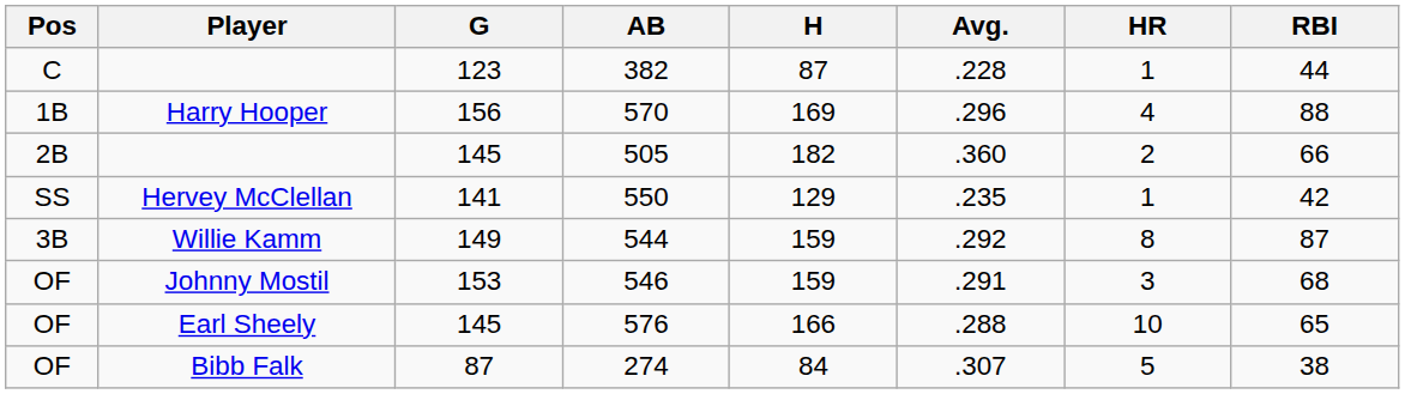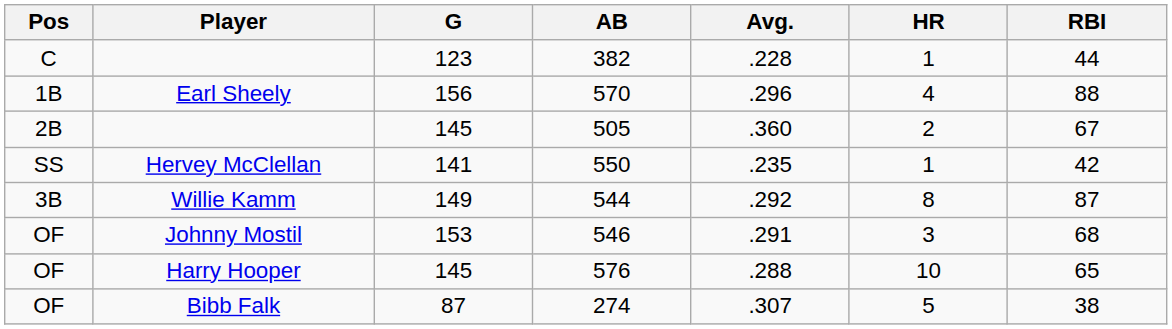 <table class="wikitable sortable">
 <tr>
 <th bgcolor="#DDDDFF" width="5%">Pos</th>
 <th bgcolor="#DDDDFF" width="16%">Player</th>
 <th bgcolor="#DDDDFF" width="9%">G</th>
 <th bgcolor="#DDDDFF" width="9%">AB</th>
-<th bgcolor="#DDDDFF" width="9%">H</th>
 <th bgcolor="#DDDDFF" width="9%">Avg.</th>
 <th bgcolor="#DDDDFF" width="9%">HR</th>
 <th bgcolor="#DDDDFF" width="9%">RBI</th>
 </tr>
 <tr align="center">
 <td>C</td>
 <td></td>
 <td>123</td>
 <td>382</td>
-<td>87</td>
 <td>.228</td>
 <td>1</td>
 <td>44</td>
 </tr>
 <tr align="center">
 <td>1B</td>
-<td><a href='#'>Harry Hooper</a></td>
+<td><a href='#'>Earl Sheely</a></td>
 <td>156</td>
 <td>570</td>
-<td>169</td>
 <td>.296</td>
 <td>4</td>
 <td>88</td>
 </tr>
 <tr align=center>
 <td>2B</td>
 <td></td>
 <td>145</td>
 <td>505</td>
-<td>182</td>
 <td>.360</td>
 <td>2</td>
-<td>66</td>
+<td>67</td>
 </tr>
 <tr align="center">
 <td>SS</td>
 <td><a href='#'>Hervey McClellan</a></td>
 <td>141</td>
 <td>550</td>
-<td>129</td>
 <td>.235</td>
 <td>1</td>
 <td>42</td>
 </tr>
 <tr align=center>
 <td>3B</td>
 <td><a href='#'>Willie Kamm</a></td>
 <td>149</td>
 <td>544</td>
-<td>159</td>
 <td>.292</td>
 <td>8</td>
 <td>87</td>
 </tr>
 <tr align=center>
 <td>OF</td>
 <td><a href='#'>Johnny Mostil</a></td>
 <td>153</td>
 <td>546</td>
-<td>159</td>
 <td>.291</td>
 <td>3</td>
 <td>68</td>
 </tr>
 <tr align=center>
 <td>OF</td>
-<td><a href='#'>Earl Sheely</a></td>
+<td><a href='#'>Harry Hooper</a></td>
 <td>145</td>
 <td>576</td>
-<td>166</td>
 <td>.288</td>
 <td>10</td>
 <td>65</td>
 </tr>
 <tr align=center>
 <td>OF</td>
 <td><a href='#'>Bibb Falk</a></td>
 <td>87</td>
 <td>274</td>
-<td>84</td>
 <td>.307</td>
 <td>5</td>
 <td>38</td>
 </tr>
 </table>
